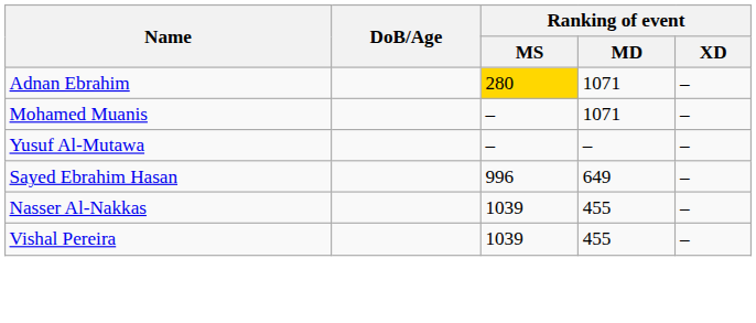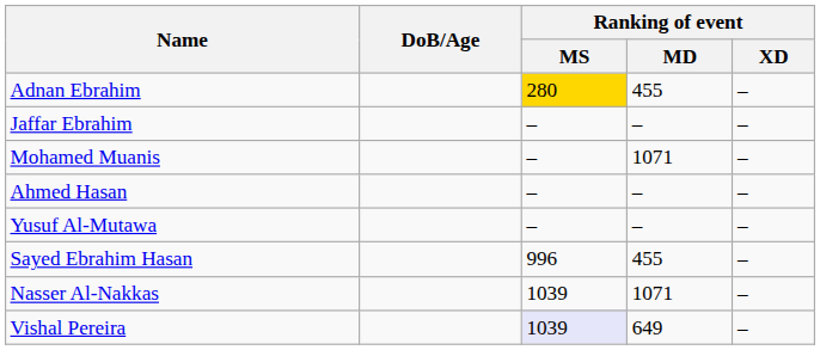 <table class="wikitable" style="width:600px; font-size:95%;">
 <tr>
 <th rowspan="2" align="left">Name</th>
 <th rowspan="2" align="left">DoB/Age</th>
 <th colspan="3" align="center">Ranking of event</th>
 </tr>
 <tr>
 <th align="center">MS</th>
 <th>MD</th>
 <th align="center">XD</th>
 </tr>
 <tr>
 <td><a href='#'>Adnan Ebrahim</a></td>
 <td></td>
 <td style="background: gold;">280</td>
-<td>1071</td>
+<td>455</td>
+<td>–</td>
+</tr>
+<tr>
+<td><a href='#'>Jaffar Ebrahim</a></td>
+<td></td>
+<td>–</td>
+<td>–</td>
 <td>–</td>
 </tr>
 <tr>
 <td><a href='#'>Mohamed Muanis</a></td>
 <td></td>
 <td>–</td>
 <td>1071</td>
+<td>–</td>
+</tr>
+<tr>
+<td><a href='#'>Ahmed Hasan</a></td>
+<td></td>
+<td>–</td>
+<td>–</td>
 <td>–</td>
 </tr>
 <tr>
 <td><a href='#'>Yusuf Al-Mutawa</a></td>
 <td></td>
 <td>–</td>
 <td>–</td>
 <td>–</td>
 </tr>
 <tr>
 <td><a href='#'>Sayed Ebrahim Hasan</a></td>
 <td></td>
 <td>996</td>
-<td>649</td>
+<td>455</td>
 <td>–</td>
 </tr>
 <tr>
 <td><a href='#'>Nasser Al-Nakkas</a></td>
 <td></td>
 <td>1039</td>
-<td>455</td>
+<td>1071</td>
 <td>–</td>
 </tr>
 <tr>
 <td><a href='#'>Vishal Pereira</a></td>
 <td></td>
-<td>1039</td>
-<td>455</td>
+<td style="background: lavender;">1039</td>
+<td>649</td>
 <td>–</td>
 </tr>
 </table>
